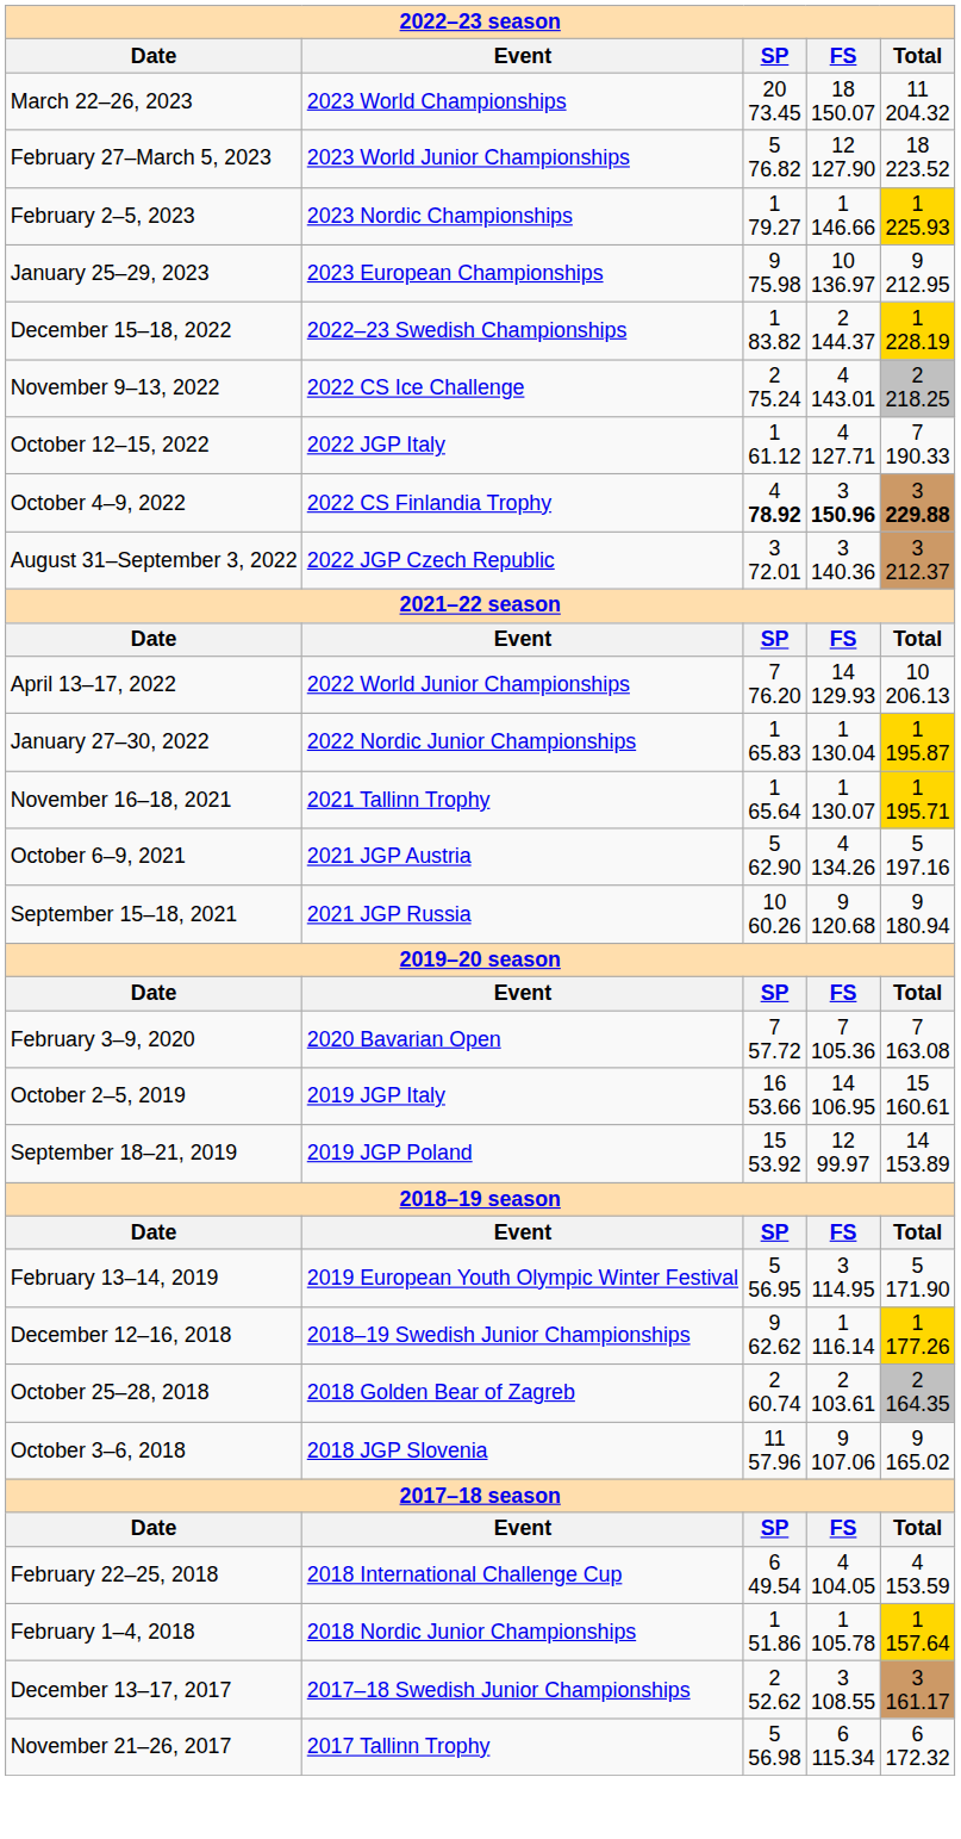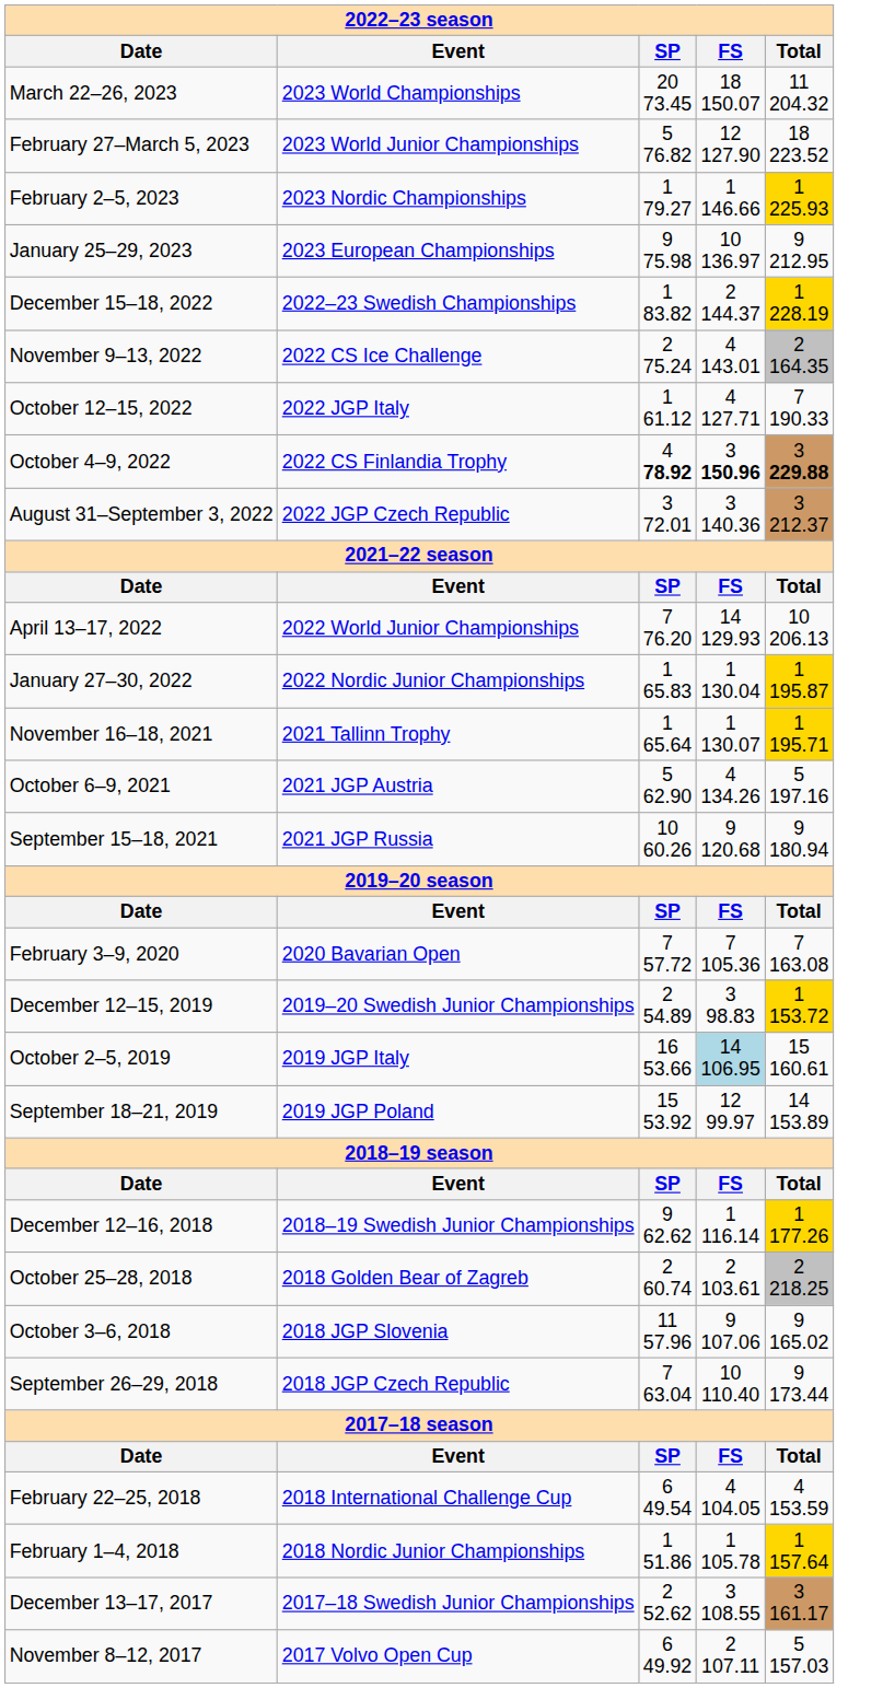 <table class="wikitable">
 <tr>
 <td colspan="5" style="background-color: #ffdead; " align="center"><a href='#'><strong>2022–23 season</strong></a></td>
 </tr>
 <tr>
 <th>Date</th>
 <th>Event</th>
 <th><a href='#'>SP</a></th>
 <th><a href='#'>FS</a></th>
 <th>Total</th>
 </tr>
 <tr>
 <td>March 22–26, 2023</td>
 <td><a href='#'>2023 World Championships</a></td>
 <td align=center>20 <br> 73.45</td>
 <td align=center>18 <br> 150.07</td>
 <td align=center>11 <br> 204.32</td>
 </tr>
 <tr>
 <td>February 27–March 5, 2023</td>
 <td><a href='#'>2023 World Junior Championships</a></td>
 <td align=center>5 <br> 76.82</td>
 <td align=center>12 <br> 127.90</td>
 <td align=center>18 <br> 223.52</td>
 </tr>
 <tr>
 <td>February 2–5, 2023</td>
 <td><a href='#'>2023 Nordic Championships</a></td>
 <td align=center>1 <br> 79.27</td>
 <td align=center>1 <br> 146.66</td>
 <td align=center bgcolor=gold>1 <br> 225.93</td>
 </tr>
 <tr>
 <td>January 25–29, 2023</td>
 <td><a href='#'>2023 European Championships</a></td>
 <td align=center>9 <br> 75.98</td>
 <td align=center>10 <br> 136.97</td>
 <td align=center>9 <br> 212.95</td>
 </tr>
 <tr>
 <td>December 15–18, 2022</td>
 <td><a href='#'>2022–23 Swedish Championships</a></td>
 <td align=center>1 <br> 83.82</td>
 <td align=center>2 <br> 144.37</td>
 <td align=center bgcolor=gold>1 <br> 228.19</td>
 </tr>
 <tr>
 <td>November 9–13, 2022</td>
 <td><a href='#'>2022 CS Ice Challenge</a></td>
 <td align=center>2 <br> 75.24</td>
 <td align=center>4 <br> 143.01</td>
-<td align=center bgcolor=silver>2 <br> 218.25</td>
+<td align=center bgcolor=silver>2 <br> 164.35</td>
 </tr>
 <tr>
 <td>October 12–15, 2022</td>
 <td><a href='#'>2022 JGP Italy</a></td>
 <td align=center>1 <br> 61.12</td>
 <td align=center>4 <br> 127.71</td>
 <td align=center>7 <br> 190.33</td>
 </tr>
 <tr>
 <td>October 4–9, 2022</td>
 <td><a href='#'>2022 CS Finlandia Trophy</a></td>
 <td align=center>4 <br> <strong>78.92</strong></td>
 <td align=center>3 <br> <strong>150.96</strong></td>
 <td align=center bgcolor=cc9966>3 <br> <strong>229.88</strong></td>
 </tr>
 <tr>
 <td>August 31–September 3, 2022</td>
 <td><a href='#'>2022 JGP Czech Republic</a></td>
 <td align=center>3 <br> 72.01</td>
 <td align=center>3 <br> 140.36</td>
 <td align=center bgcolor=cc9966>3 <br> 212.37</td>
 </tr>
 <tr>
 <td colspan="5" style="background-color: #ffdead; " align="center"><a href='#'><strong>2021–22 season</strong></a></td>
 </tr>
 <tr>
 <th>Date</th>
 <th>Event</th>
 <th><a href='#'>SP</a></th>
 <th><a href='#'>FS</a></th>
 <th>Total</th>
 </tr>
 <tr>
 <td>April 13–17, 2022</td>
 <td><a href='#'>2022 World Junior Championships</a></td>
 <td align=center>7 <br> 76.20</td>
 <td align=center>14 <br> 129.93</td>
 <td align=center>10 <br> 206.13</td>
 </tr>
 <tr>
 <td>January 27–30, 2022</td>
 <td><a href='#'>2022 Nordic Junior Championships</a></td>
 <td align=center>1 <br> 65.83</td>
 <td align=center>1 <br> 130.04</td>
 <td align=center bgcolor=gold>1 <br> 195.87</td>
 </tr>
 <tr>
 <td>November 16–18, 2021</td>
 <td><a href='#'>2021 Tallinn Trophy</a></td>
 <td align=center>1 <br> 65.64</td>
 <td align=center>1 <br> 130.07</td>
 <td align=center bgcolor=gold>1 <br> 195.71</td>
 </tr>
 <tr>
 <td>October 6–9, 2021</td>
 <td><a href='#'>2021 JGP Austria</a></td>
 <td align=center>5 <br> 62.90</td>
 <td align=center>4 <br> 134.26</td>
 <td align=center>5 <br> 197.16</td>
 </tr>
 <tr>
 <td>September 15–18, 2021</td>
 <td><a href='#'>2021 JGP Russia</a></td>
 <td align=center>10 <br> 60.26</td>
 <td align=center>9 <br> 120.68</td>
 <td align=center>9 <br> 180.94</td>
 </tr>
 <tr>
 <td colspan="5" style="background-color: #ffdead; " align="center"><a href='#'><strong>2019–20 season</strong></a></td>
 </tr>
 <tr>
 <th>Date</th>
 <th>Event</th>
 <th><a href='#'>SP</a></th>
 <th><a href='#'>FS</a></th>
 <th>Total</th>
 </tr>
 <tr>
 <td>February 3–9, 2020</td>
 <td><a href='#'>2020 Bavarian Open</a></td>
 <td align=center>7 <br> 57.72</td>
 <td align=center>7 <br> 105.36</td>
 <td align=center>7 <br> 163.08</td>
 </tr>
 <tr>
+<td>December 12–15, 2019</td>
+<td><a href='#'>2019–20 Swedish Junior Championships</a></td>
+<td align=center>2 <br> 54.89</td>
+<td align=center>3 <br> 98.83</td>
+<td align=center bgcolor=gold>1 <br> 153.72</td>
+</tr>
+<tr>
 <td>October 2–5, 2019</td>
 <td><a href='#'>2019 JGP Italy</a></td>
 <td align=center>16 <br> 53.66</td>
-<td align=center>14 <br> 106.95</td>
+<td align=center style="background: lightblue;">14 <br> 106.95</td>
 <td align=center>15 <br> 160.61</td>
 </tr>
 <tr>
 <td>September 18–21, 2019</td>
 <td><a href='#'>2019 JGP Poland</a></td>
 <td align=center>15 <br> 53.92</td>
 <td align=center>12 <br> 99.97</td>
 <td align=center>14 <br> 153.89</td>
 </tr>
 <tr>
 <td colspan="5" style="background-color: #ffdead; " align="center"><a href='#'><strong>2018–19 season</strong></a></td>
 </tr>
 <tr>
 <th>Date</th>
 <th>Event</th>
 <th><a href='#'>SP</a></th>
 <th><a href='#'>FS</a></th>
 <th>Total</th>
 </tr>
 <tr>
-<td>February 13–14, 2019</td>
-<td><a href='#'>2019 European Youth Olympic Winter Festival</a></td>
-<td align=center>5 <br> 56.95</td>
-<td align=center>3 <br> 114.95</td>
-<td align=center>5 <br> 171.90</td>
-</tr>
-<tr>
 <td>December 12–16, 2018</td>
 <td><a href='#'>2018–19 Swedish Junior Championships</a></td>
 <td align=center>9 <br> 62.62</td>
 <td align=center>1 <br> 116.14</td>
 <td align=center bgcolor=gold>1 <br> 177.26</td>
 </tr>
 <tr>
 <td>October 25–28, 2018</td>
 <td><a href='#'>2018 Golden Bear of Zagreb</a></td>
 <td align=center>2 <br> 60.74</td>
 <td align=center>2 <br> 103.61</td>
-<td align=center bgcolor=silver>2 <br> 164.35</td>
+<td align=center bgcolor=silver>2 <br> 218.25</td>
 </tr>
 <tr>
 <td>October 3–6, 2018</td>
 <td><a href='#'>2018 JGP Slovenia</a></td>
 <td align=center>11 <br> 57.96</td>
 <td align=center>9 <br> 107.06</td>
 <td align=center>9 <br> 165.02</td>
+</tr>
+<tr>
+<td>September 26–29, 2018</td>
+<td><a href='#'>2018 JGP Czech Republic</a></td>
+<td align=center>7 <br> 63.04</td>
+<td align=center>10 <br> 110.40</td>
+<td align=center>9 <br> 173.44</td>
 </tr>
 <tr>
 <td colspan="5" style="background-color: #ffdead; " align="center"><a href='#'><strong>2017–18 season</strong></a></td>
 </tr>
 <tr>
 <th>Date</th>
 <th>Event</th>
 <th><a href='#'>SP</a></th>
 <th><a href='#'>FS</a></th>
 <th>Total</th>
 </tr>
 <tr>
 <td>February 22–25, 2018</td>
 <td><a href='#'>2018 International Challenge Cup</a></td>
 <td align=center>6 <br> 49.54</td>
 <td align=center>4 <br> 104.05</td>
 <td align=center>4 <br> 153.59</td>
 </tr>
 <tr>
 <td>February 1–4, 2018</td>
 <td><a href='#'>2018 Nordic Junior Championships</a></td>
 <td align=center>1 <br> 51.86</td>
 <td align=center>1 <br> 105.78</td>
 <td align=center bgcolor=gold>1 <br> 157.64</td>
 </tr>
 <tr>
 <td>December 13–17, 2017</td>
 <td><a href='#'>2017–18 Swedish Junior Championships</a></td>
 <td align=center>2 <br> 52.62</td>
 <td align=center>3 <br> 108.55</td>
 <td align=center bgcolor=cc9966>3 <br> 161.17</td>
 </tr>
 <tr>
-<td>November 21–26, 2017</td>
-<td><a href='#'>2017 Tallinn Trophy</a></td>
-<td align=center>5 <br> 56.98</td>
-<td align=center>6 <br> 115.34</td>
-<td align=center>6 <br> 172.32</td>
+<td>November 8–12, 2017</td>
+<td><a href='#'>2017 Volvo Open Cup</a></td>
+<td align=center>6 <br> 49.92</td>
+<td align=center>2 <br> 107.11</td>
+<td align=center>5 <br> 157.03</td>
 </tr>
 </table>
